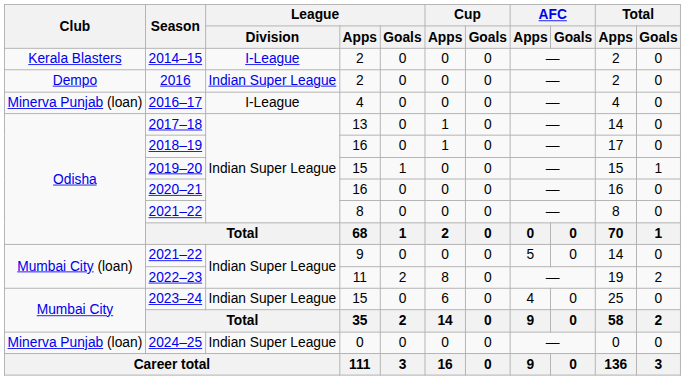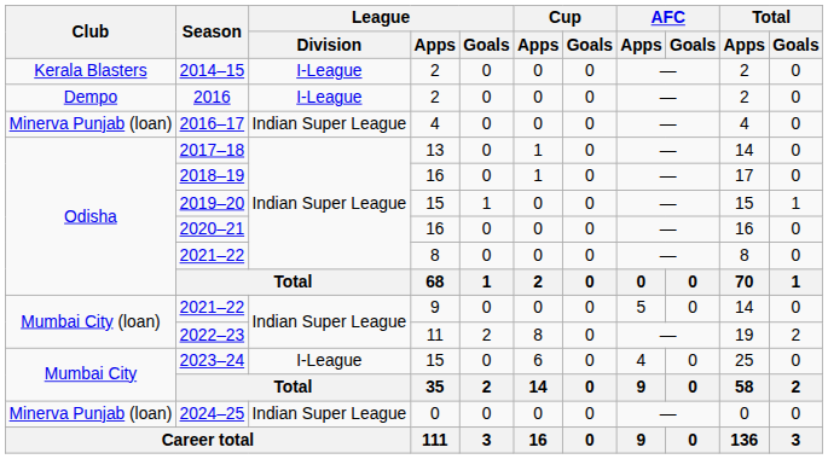 <table class="wikitable" style="text-align: center;">
 <tr>
 <th rowspan="2">Club</th>
 <th rowspan="2">Season</th>
 <th colspan="3">League</th>
 <th colspan="2">Cup</th>
 <th colspan="2"><a href='#'>AFC</a></th>
 <th colspan="2">Total</th>
 </tr>
 <tr>
 <th>Division</th>
 <th>Apps</th>
 <th>Goals</th>
 <th>Apps</th>
 <th>Goals</th>
 <th>Apps</th>
 <th>Goals</th>
 <th>Apps</th>
 <th>Goals</th>
 </tr>
 <tr>
 <td rowspan="1"><a href='#'>Kerala Blasters</a></td>
 <td><a href='#'>2014–15</a></td>
 <td rowspan="1"><a href='#'>I-League</a></td>
 <td>2</td>
 <td>0</td>
 <td>0</td>
 <td>0</td>
 <td colspan="2">—</td>
 <td>2</td>
 <td>0</td>
 </tr>
 <tr>
 <td rowspan="1"><a href='#'>Dempo</a></td>
 <td><a href='#'>2016</a></td>
-<td rowspan="1"><a href='#'>Indian Super League</a></td>
+<td rowspan="1"><a href='#'>I-League</a></td>
 <td>2</td>
 <td>0</td>
 <td>0</td>
 <td>0</td>
 <td colspan="2">—</td>
 <td>2</td>
 <td>0</td>
 </tr>
 <tr>
 <td rowspan="1"><a href='#'>Minerva Punjab</a> (loan)</td>
 <td><a href='#'>2016–17</a></td>
-<td rowspan="1">I-League</td>
+<td rowspan="1">Indian Super League</td>
 <td>4</td>
 <td>0</td>
 <td>0</td>
 <td>0</td>
 <td colspan="2">—</td>
 <td>4</td>
 <td>0</td>
 </tr>
 <tr>
 <td rowspan="6"><a href='#'>Odisha</a></td>
 <td><a href='#'>2017–18</a></td>
 <td rowspan="5">Indian Super League</td>
 <td>13</td>
 <td>0</td>
 <td>1</td>
 <td>0</td>
 <td colspan="2">—</td>
 <td>14</td>
 <td>0</td>
 </tr>
 <tr>
 <td><a href='#'>2018–19</a></td>
 <td>16</td>
 <td>0</td>
 <td>1</td>
 <td>0</td>
 <td colspan="2">—</td>
 <td>17</td>
 <td>0</td>
 </tr>
 <tr>
 <td><a href='#'>2019–20</a></td>
 <td>15</td>
 <td>1</td>
 <td>0</td>
 <td>0</td>
 <td colspan="2">—</td>
 <td>15</td>
 <td>1</td>
 </tr>
 <tr>
 <td><a href='#'>2020–21</a></td>
 <td>16</td>
 <td>0</td>
 <td>0</td>
 <td>0</td>
 <td colspan="2">—</td>
 <td>16</td>
 <td>0</td>
 </tr>
 <tr>
 <td><a href='#'>2021–22</a></td>
 <td>8</td>
 <td>0</td>
 <td>0</td>
 <td>0</td>
 <td colspan="2">—</td>
 <td>8</td>
 <td>0</td>
 </tr>
 <tr>
 <th colspan="2">Total</th>
 <th>68</th>
 <th>1</th>
 <th>2</th>
 <th>0</th>
 <th>0</th>
 <th>0</th>
 <th>70</th>
 <th>1</th>
 </tr>
 <tr>
 <td rowspan="2"><a href='#'>Mumbai City</a> (loan)</td>
 <td><a href='#'>2021–22</a></td>
 <td rowspan="2">Indian Super League</td>
 <td>9</td>
 <td>0</td>
 <td>0</td>
 <td>0</td>
 <td>5</td>
 <td>0</td>
 <td>14</td>
 <td>0</td>
 </tr>
 <tr>
 <td><a href='#'>2022–23</a></td>
 <td>11</td>
 <td>2</td>
 <td>8</td>
 <td>0</td>
 <td colspan="2">—</td>
 <td>19</td>
 <td>2</td>
 </tr>
 <tr>
 <td rowspan="2"><a href='#'>Mumbai City</a></td>
 <td><a href='#'>2023–24</a></td>
-<td rowspan="1">Indian Super League</td>
+<td rowspan="1">I-League</td>
 <td>15</td>
 <td>0</td>
 <td>6</td>
 <td>0</td>
 <td>4</td>
 <td>0</td>
 <td>25</td>
 <td>0</td>
 </tr>
 <tr>
 <th colspan="2">Total</th>
 <th>35</th>
 <th>2</th>
 <th>14</th>
 <th>0</th>
 <th>9</th>
 <th>0</th>
 <th>58</th>
 <th>2</th>
 </tr>
 <tr>
 <td rowspan="1"><a href='#'>Minerva Punjab</a> (loan)</td>
 <td><a href='#'>2024–25</a></td>
 <td rowspan="1">Indian Super League</td>
 <td>0</td>
 <td>0</td>
 <td>0</td>
 <td>0</td>
 <td colspan="2">—</td>
 <td>0</td>
 <td>0</td>
 </tr>
 <tr>
 <th colspan="3">Career total</th>
 <th>111</th>
 <th>3</th>
 <th>16</th>
 <th>0</th>
 <th>9</th>
 <th>0</th>
 <th>136</th>
 <th>3</th>
 </tr>
 </table>
